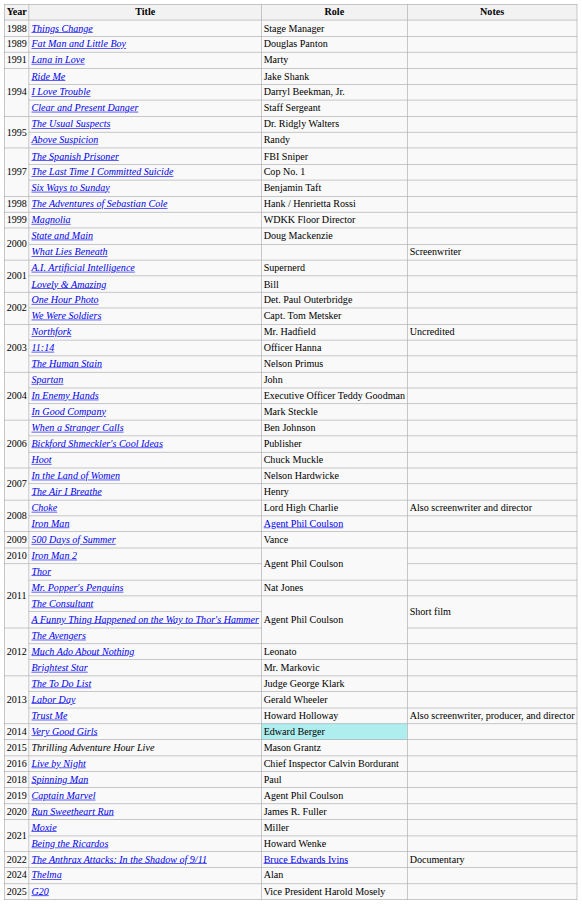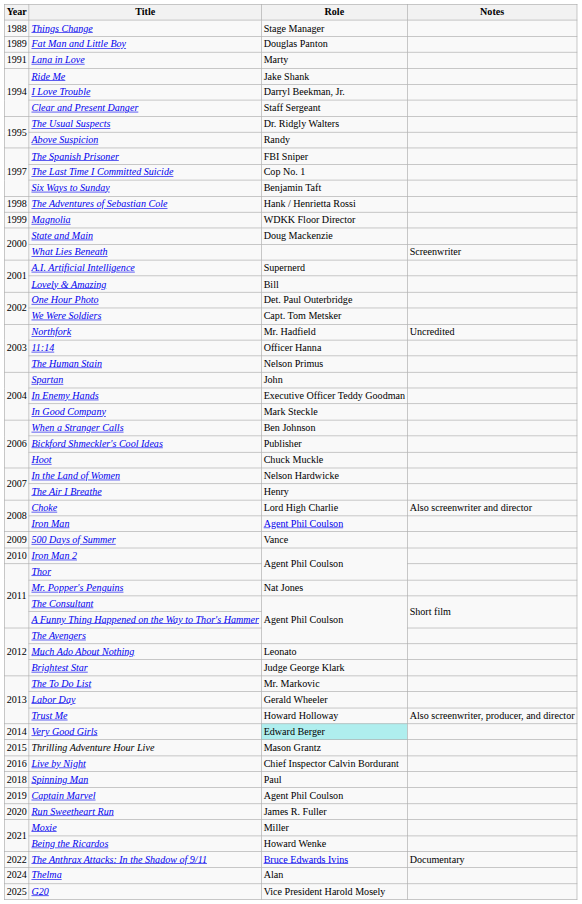 <table class="wikitable sortable">
 <tr>
 <th>Year</th>
 <th>Title</th>
 <th>Role</th>
 <th class="unsortable">Notes</th>
 </tr>
 <tr>
 <td>1988</td>
 <td><em><a href='#'>Things Change</a></em></td>
 <td>Stage Manager</td>
 <td></td>
 </tr>
 <tr>
 <td>1989</td>
 <td><em><a href='#'>Fat Man and Little Boy</a></em></td>
 <td>Douglas Panton</td>
 <td></td>
 </tr>
 <tr>
 <td>1991</td>
 <td><em><a href='#'>Lana in Love</a></em></td>
 <td>Marty</td>
 <td></td>
 </tr>
 <tr>
 <td rowspan="3">1994</td>
 <td><em><a href='#'>Ride Me</a></em></td>
 <td>Jake Shank</td>
 <td></td>
 </tr>
 <tr>
 <td><em><a href='#'>I Love Trouble</a></em></td>
 <td>Darryl Beekman, Jr.</td>
 <td></td>
 </tr>
 <tr>
 <td><em><a href='#'>Clear and Present Danger</a></em></td>
 <td>Staff Sergeant</td>
 <td></td>
 </tr>
 <tr>
 <td rowspan="2">1995</td>
 <td><em><a href='#'>The Usual Suspects</a></em></td>
 <td>Dr. Ridgly Walters</td>
 <td></td>
 </tr>
 <tr>
 <td><em><a href='#'>Above Suspicion</a></em></td>
 <td>Randy</td>
 <td></td>
 </tr>
 <tr>
 <td rowspan="3">1997</td>
 <td><em><a href='#'>The Spanish Prisoner</a></em></td>
 <td>FBI Sniper</td>
 <td></td>
 </tr>
 <tr>
 <td><em><a href='#'>The Last Time I Committed Suicide</a></em></td>
 <td>Cop No. 1</td>
 <td></td>
 </tr>
 <tr>
 <td><em><a href='#'>Six Ways to Sunday</a></em></td>
 <td>Benjamin Taft</td>
 <td></td>
 </tr>
 <tr>
 <td>1998</td>
 <td><em><a href='#'>The Adventures of Sebastian Cole</a></em></td>
 <td>Hank / Henrietta Rossi</td>
 <td></td>
 </tr>
 <tr>
 <td>1999</td>
 <td><em><a href='#'>Magnolia</a></em></td>
 <td>WDKK Floor Director</td>
 <td></td>
 </tr>
 <tr>
 <td rowspan="2">2000</td>
 <td><em><a href='#'>State and Main</a></em></td>
 <td>Doug Mackenzie</td>
 <td></td>
 </tr>
 <tr>
 <td><em><a href='#'>What Lies Beneath</a></em></td>
 <td></td>
 <td>Screenwriter</td>
 </tr>
 <tr>
 <td rowspan="2">2001</td>
 <td><em><a href='#'>A.I. Artificial Intelligence</a></em></td>
 <td>Supernerd</td>
 <td></td>
 </tr>
 <tr>
 <td><em><a href='#'>Lovely & Amazing</a></em></td>
 <td>Bill</td>
 <td></td>
 </tr>
 <tr>
 <td rowspan="2">2002</td>
 <td><em><a href='#'>One Hour Photo</a></em></td>
 <td>Det. Paul Outerbridge</td>
 <td></td>
 </tr>
 <tr>
 <td><em><a href='#'>We Were Soldiers</a></em></td>
 <td>Capt. Tom Metsker</td>
 <td></td>
 </tr>
 <tr>
 <td rowspan="3">2003</td>
 <td><em><a href='#'>Northfork</a></em></td>
 <td>Mr. Hadfield</td>
 <td>Uncredited</td>
 </tr>
 <tr>
 <td><em><a href='#'>11:14</a></em></td>
 <td>Officer Hanna</td>
 <td></td>
 </tr>
 <tr>
 <td><em><a href='#'>The Human Stain</a></em></td>
 <td>Nelson Primus</td>
 <td></td>
 </tr>
 <tr>
 <td rowspan="3">2004</td>
 <td><em><a href='#'>Spartan</a></em></td>
 <td>John</td>
 <td></td>
 </tr>
 <tr>
 <td><em><a href='#'>In Enemy Hands</a></em></td>
 <td>Executive Officer Teddy Goodman</td>
 <td></td>
 </tr>
 <tr>
 <td><em><a href='#'>In Good Company</a></em></td>
 <td>Mark Steckle</td>
 <td></td>
 </tr>
 <tr>
 <td rowspan="3">2006</td>
 <td><em><a href='#'>When a Stranger Calls</a></em></td>
 <td>Ben Johnson</td>
 <td></td>
 </tr>
 <tr>
 <td><em><a href='#'>Bickford Shmeckler's Cool Ideas</a></em></td>
 <td>Publisher</td>
 <td></td>
 </tr>
 <tr>
 <td><em><a href='#'>Hoot</a></em></td>
 <td>Chuck Muckle</td>
 <td></td>
 </tr>
 <tr>
 <td rowspan="2">2007</td>
 <td><em><a href='#'>In the Land of Women</a></em></td>
 <td>Nelson Hardwicke</td>
 <td></td>
 </tr>
 <tr>
 <td><em><a href='#'>The Air I Breathe</a></em></td>
 <td>Henry</td>
 <td></td>
 </tr>
 <tr>
 <td rowspan="2">2008</td>
 <td><em><a href='#'>Choke</a></em></td>
 <td>Lord High Charlie</td>
 <td>Also screenwriter and director</td>
 </tr>
 <tr>
 <td><em><a href='#'>Iron Man</a></em></td>
 <td><a href='#'>Agent Phil Coulson</a></td>
 <td></td>
 </tr>
 <tr>
 <td>2009</td>
 <td><em><a href='#'>500 Days of Summer</a></em></td>
 <td>Vance</td>
 <td></td>
 </tr>
 <tr>
 <td>2010</td>
 <td><em><a href='#'>Iron Man 2</a></em></td>
 <td rowspan="2">Agent Phil Coulson</td>
 <td></td>
 </tr>
 <tr>
 <td rowspan="4">2011</td>
 <td><em><a href='#'>Thor</a></em></td>
 <td></td>
 </tr>
 <tr>
 <td><em><a href='#'>Mr. Popper's Penguins</a></em></td>
 <td>Nat Jones</td>
 <td></td>
 </tr>
 <tr>
 <td><em><a href='#'>The Consultant</a></em></td>
 <td rowspan="3">Agent Phil Coulson</td>
 <td rowspan="2">Short film</td>
 </tr>
 <tr>
 <td><em><a href='#'>A Funny Thing Happened on the Way to Thor's Hammer</a></em></td>
 </tr>
 <tr>
 <td rowspan="3">2012</td>
 <td><em><a href='#'>The Avengers</a></em></td>
 <td></td>
 </tr>
 <tr>
 <td><em><a href='#'>Much Ado About Nothing</a></em></td>
 <td>Leonato</td>
 <td></td>
 </tr>
 <tr>
 <td><em><a href='#'>Brightest Star</a></em></td>
-<td>Mr. Markovic</td>
+<td>Judge George Klark</td>
 <td></td>
 </tr>
 <tr>
 <td rowspan="3">2013</td>
 <td><em><a href='#'>The To Do List</a></em></td>
-<td>Judge George Klark</td>
+<td>Mr. Markovic</td>
 <td></td>
 </tr>
 <tr>
 <td><em><a href='#'>Labor Day</a></em></td>
 <td>Gerald Wheeler</td>
 <td></td>
 </tr>
 <tr>
 <td><em><a href='#'>Trust Me</a></em></td>
 <td>Howard Holloway</td>
 <td>Also screenwriter, producer, and director</td>
 </tr>
 <tr>
 <td>2014</td>
 <td><em><a href='#'>Very Good Girls</a></em></td>
 <td style="background: paleturquoise;">Edward Berger</td>
 <td></td>
 </tr>
 <tr>
 <td>2015</td>
 <td><em>Thrilling Adventure Hour Live</em></td>
 <td>Mason Grantz</td>
 <td></td>
 </tr>
 <tr>
 <td>2016</td>
 <td><em><a href='#'>Live by Night</a></em></td>
 <td>Chief Inspector Calvin Bordurant</td>
 <td></td>
 </tr>
 <tr>
 <td>2018</td>
 <td><em><a href='#'>Spinning Man</a></em></td>
 <td>Paul</td>
 <td></td>
 </tr>
 <tr>
 <td>2019</td>
 <td><em><a href='#'>Captain Marvel</a></em></td>
 <td>Agent Phil Coulson</td>
 <td></td>
 </tr>
 <tr>
 <td>2020</td>
 <td><em><a href='#'>Run Sweetheart Run</a></em></td>
 <td>James R. Fuller</td>
 <td></td>
 </tr>
 <tr>
 <td rowspan="2">2021</td>
 <td><em><a href='#'>Moxie</a></em></td>
 <td>Miller</td>
 <td></td>
 </tr>
 <tr>
 <td><em><a href='#'>Being the Ricardos</a></em></td>
 <td>Howard Wenke</td>
 <td></td>
 </tr>
 <tr>
 <td>2022</td>
 <td><em><a href='#'>The Anthrax Attacks: In the Shadow of 9/11</a></em></td>
 <td><a href='#'>Bruce Edwards Ivins</a></td>
 <td>Documentary</td>
 </tr>
 <tr>
 <td>2024</td>
 <td><em><a href='#'>Thelma</a></em></td>
 <td>Alan</td>
 <td></td>
 </tr>
 <tr>
 <td>2025</td>
 <td><em><a href='#'>G20</a></em></td>
 <td>Vice President Harold Mosely</td>
 <td></td>
 </tr>
 </table>
